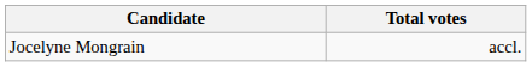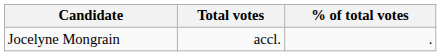 <table class="wikitable" width="475">
 <tr>
 <th align="left">Candidate</th>
 <th align="right">Total votes</th>
+<th align="right">% of total votes</th>
 </tr>
 <tr>
 <td align="left">Jocelyne Mongrain</td>
 <td align="right">accl.</td>
+<td align="right">.</td>
 </tr>
 </table>
